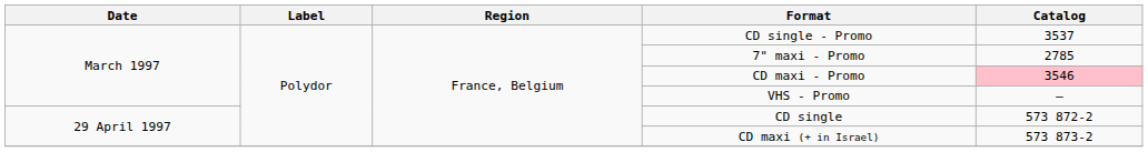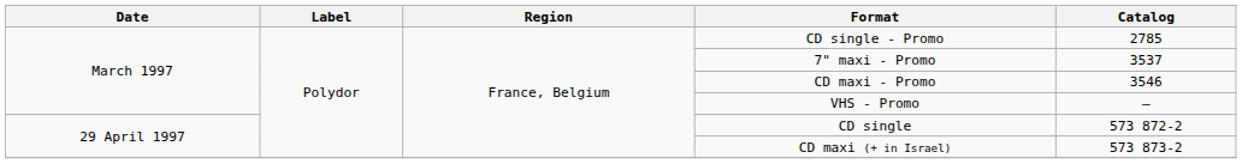 <table class="wikitable" width="60%" border="1">
 <tr>
 <th>Date</th>
 <th>Label</th>
 <th>Region</th>
 <th>Format</th>
 <th>Catalog</th>
 </tr>
 <tr>
 <td rowspan=4 align=center>March 1997</td>
 <td rowspan=6 align=center>Polydor</td>
 <td rowspan=6 align=center>France, Belgium</td>
 <td align=center>CD single - Promo</td>
+<td align=center>2785</td>
+</tr>
+<tr>
+<td align=center>7" maxi - Promo</td>
 <td align=center>3537</td>
 </tr>
 <tr>
-<td align=center>7" maxi - Promo</td>
-<td align=center>2785</td>
-</tr>
-<tr>
 <td align=center>CD maxi - Promo</td>
-<td align=center style="background: pink;">3546</td>
+<td align=center>3546</td>
 </tr>
 <tr>
 <td align=center>VHS - Promo</td>
 <td align=center>—</td>
 </tr>
 <tr>
 <td rowspan=2 align=center>29 April 1997</td>
 <td align=center>CD single</td>
 <td align=center>573 872-2</td>
 </tr>
 <tr>
 <td align=center>CD maxi <small>(+ in Israel)</small></td>
 <td align=center>573 873-2</td>
 </tr>
 <tr>
 </tr>
 </table>
